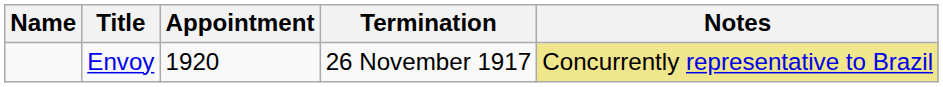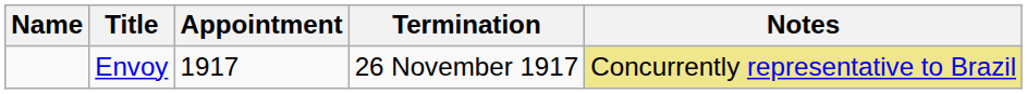 <table class="wikitable">
 <tr valign="middle">
 <th>Name</th>
 <th>Title</th>
 <th>Appointment</th>
 <th>Termination</th>
 <th>Notes</th>
 </tr>
 <tr>
 <td></td>
 <td><a href='#'>Envoy</a></td>
-<td>1920</td>
+<td>1917</td>
 <td>26 November 1917</td>
 <td style="background: khaki;">Concurrently <a href='#'>representative to Brazil</a></td>
 </tr>
 </table>
